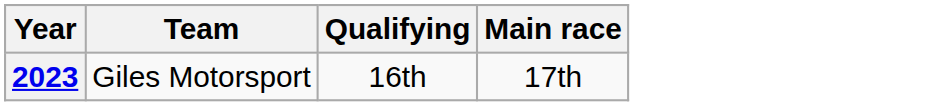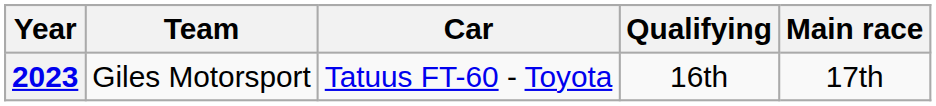 <table class="wikitable" style="text-align:center; font-size:90%;">
 <tr>
 <th>Year</th>
 <th>Team</th>
+<th>Car</th>
 <th>Qualifying</th>
 <th>Main race</th>
 </tr>
 <tr>
 <th><a href='#'>2023</a></th>
 <td align=left> Giles Motorsport</td>
+<td><a href='#'>Tatuus FT-60</a> - <a href='#'>Toyota</a></td>
 <td>16th</td>
 <td>17th</td>
 </tr>
 </table>
